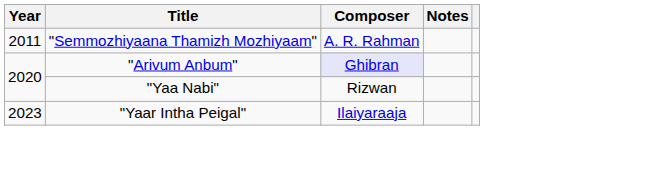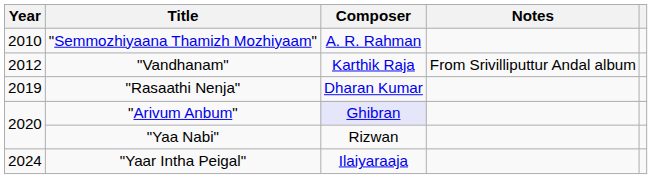 <table class="wikitable" style="text-align:center;">
 <tr>
 <th>Year</th>
 <th>Title</th>
 <th>Composer</th>
 <th>Notes</th>
 <th></th>
 </tr>
 <tr>
-<td>2011</td>
+<td>2010</td>
 <td>"<a href='#'>Semmozhiyaana Thamizh Mozhiyaam</a>"</td>
 <td><a href='#'>A. R. Rahman</a></td>
+<td></td>
+<td></td>
+</tr>
+<tr>
+<td>2012</td>
+<td>"Vandhanam"</td>
+<td><a href='#'>Karthik Raja</a></td>
+<td>From Srivilliputtur Andal album</td>
+<td></td>
+</tr>
+<tr>
+<td>2019</td>
+<td>"Rasaathi Nenja"</td>
+<td><a href='#'>Dharan Kumar</a></td>
 <td></td>
 <td></td>
 </tr>
 <tr>
 <td rowspan="2">2020</td>
 <td>"<a href='#'>Arivum Anbum</a>"</td>
 <td style="background: lavender;"><a href='#'>Ghibran</a></td>
 <td></td>
 <td></td>
 </tr>
 <tr>
 <td>"Yaa Nabi"</td>
 <td>Rizwan</td>
 <td></td>
 <td></td>
 </tr>
 <tr>
-<td>2023</td>
+<td>2024</td>
 <td>"Yaar Intha Peigal"</td>
 <td><a href='#'>Ilaiyaraaja</a></td>
 <td></td>
 <td></td>
 </tr>
 </table>
